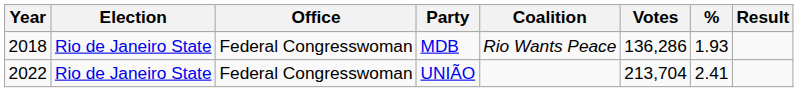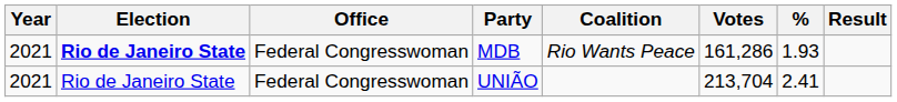 <table class="wikitable sortable">
 <tr>
 <th>Year</th>
 <th>Election</th>
 <th>Office</th>
 <th>Party</th>
 <th>Coalition</th>
 <th>Votes</th>
 <th>%</th>
 <th>Result</th>
 </tr>
 <tr>
-<td>2018</td>
-<td><a href='#'>Rio de Janeiro State</a></td>
+<td>2021</td>
+<td><strong><a href='#'>Rio de Janeiro State</a></strong></td>
 <td>Federal Congresswoman</td>
 <td><a href='#'>MDB</a></td>
 <td><em>Rio Wants Peace</em><br></td>
-<td>136,286</td>
+<td>161,286</td>
 <td>1.93</td>
 <td></td>
 </tr>
 <tr>
-<td>2022</td>
+<td>2021</td>
 <td><a href='#'>Rio de Janeiro State</a></td>
 <td>Federal Congresswoman</td>
 <td><a href='#'>UNIÃO</a></td>
 <td></td>
 <td>213,704</td>
 <td>2.41</td>
 <td></td>
 </tr>
 </table>
